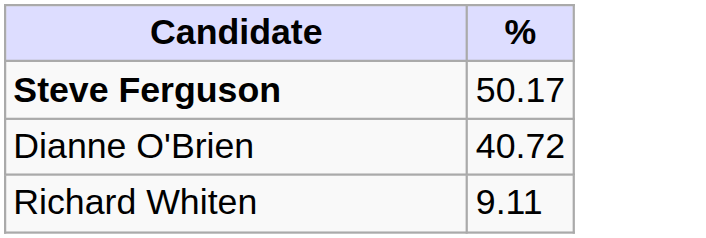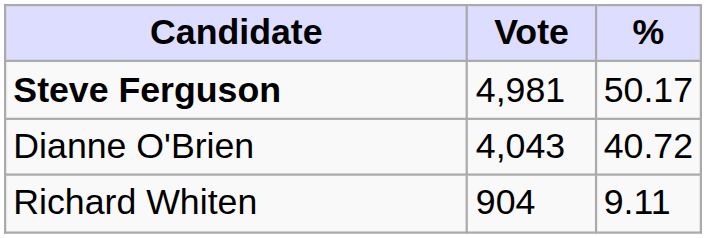 <table class="wikitable">
 <tr>
 <th style="background:#ddf; width:200px;">Candidate</th>
+<th style="background:#ddf; width:50px;">Vote</th>
 <th style="background:#ddf; width:30px;">%</th>
 </tr>
 <tr>
 <td><strong>Steve Ferguson</strong></td>
+<td>4,981</td>
 <td>50.17</td>
 </tr>
 <tr>
 <td>Dianne O'Brien</td>
+<td>4,043</td>
 <td>40.72</td>
 </tr>
 <tr>
 <td>Richard Whiten</td>
+<td>904</td>
 <td>9.11</td>
 </tr>
 </table>
